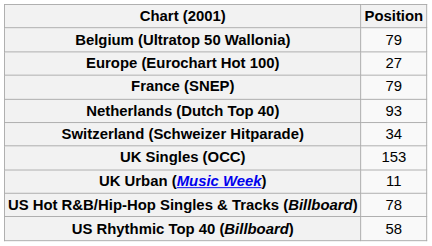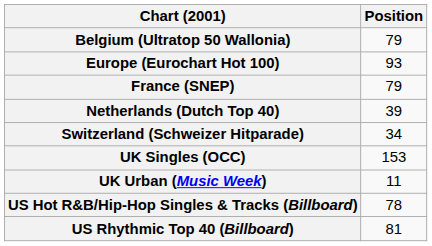 <table class="wikitable sortable plainrowheaders" style="text-align:center">
 <tr>
 <th scope="col">Chart (2001)</th>
 <th scope="col">Position</th>
 </tr>
 <tr>
 <th scope="row">Belgium (Ultratop 50 Wallonia)</th>
 <td>79</td>
 </tr>
 <tr>
 <th scope="row">Europe (Eurochart Hot 100)</th>
-<td>27</td>
+<td>93</td>
 </tr>
 <tr>
 <th scope="row">France (SNEP)</th>
 <td>79</td>
 </tr>
 <tr>
 <th scope="row">Netherlands (Dutch Top 40)</th>
-<td>93</td>
+<td>39</td>
 </tr>
 <tr>
 <th scope="row">Switzerland (Schweizer Hitparade)</th>
 <td>34</td>
 </tr>
 <tr>
 <th scope="row">UK Singles (OCC)</th>
 <td>153</td>
 </tr>
 <tr>
 <th scope="row">UK Urban (<em><a href='#'>Music Week</a></em>)</th>
 <td>11</td>
 </tr>
 <tr>
 <th scope="row">US Hot R&B/Hip-Hop Singles & Tracks (<em>Billboard</em>)</th>
 <td>78</td>
 </tr>
 <tr>
 <th scope="row">US Rhythmic Top 40 (<em>Billboard</em>)</th>
-<td>58</td>
+<td>81</td>
 </tr>
 </table>
